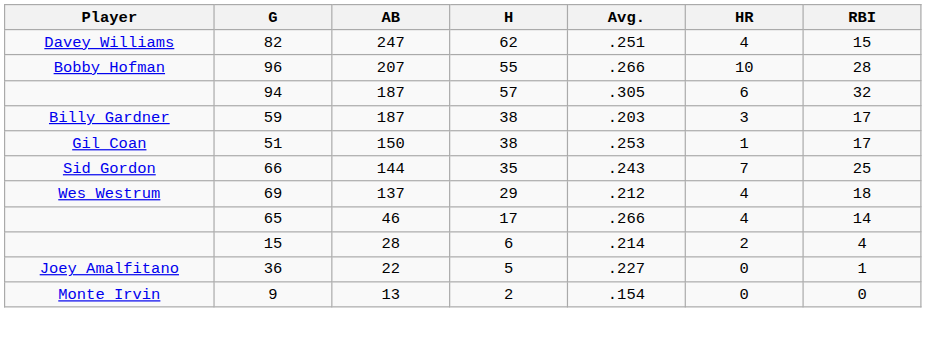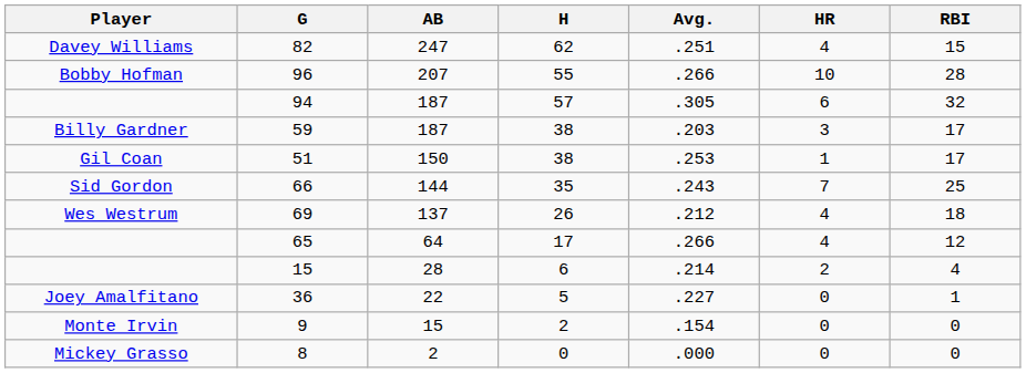 <table class="wikitable sortable">
 <tr>
 <th bgcolor="#DDDDFF" width="16%">Player</th>
 <th bgcolor="#DDDDFF" width="9%">G</th>
 <th bgcolor="#DDDDFF" width="9%">AB</th>
 <th bgcolor="#DDDDFF" width="9%">H</th>
 <th bgcolor="#DDDDFF" width="9%">Avg.</th>
 <th bgcolor="#DDDDFF" width="9%">HR</th>
 <th bgcolor="#DDDDFF" width="9%">RBI</th>
 </tr>
 <tr align="center">
 <td><a href='#'>Davey Williams</a></td>
 <td>82</td>
 <td>247</td>
 <td>62</td>
 <td>.251</td>
 <td>4</td>
 <td>15</td>
 </tr>
 <tr align=center>
 <td><a href='#'>Bobby Hofman</a></td>
 <td>96</td>
 <td>207</td>
 <td>55</td>
 <td>.266</td>
 <td>10</td>
 <td>28</td>
 </tr>
 <tr align=center>
 <td></td>
 <td>94</td>
 <td>187</td>
 <td>57</td>
 <td>.305</td>
 <td>6</td>
 <td>32</td>
 </tr>
 <tr align="center">
 <td><a href='#'>Billy Gardner</a></td>
 <td>59</td>
 <td>187</td>
 <td>38</td>
 <td>.203</td>
 <td>3</td>
 <td>17</td>
 </tr>
 <tr align=center>
 <td><a href='#'>Gil Coan</a></td>
 <td>51</td>
 <td>150</td>
 <td>38</td>
 <td>.253</td>
 <td>1</td>
 <td>17</td>
 </tr>
 <tr align=center>
 <td><a href='#'>Sid Gordon</a></td>
 <td>66</td>
 <td>144</td>
 <td>35</td>
 <td>.243</td>
 <td>7</td>
 <td>25</td>
 </tr>
 <tr align=center>
 <td><a href='#'>Wes Westrum</a></td>
 <td>69</td>
 <td>137</td>
-<td>29</td>
+<td>26</td>
 <td>.212</td>
 <td>4</td>
 <td>18</td>
 </tr>
 <tr align=center>
 <td></td>
 <td>65</td>
-<td>46</td>
+<td>64</td>
 <td>17</td>
 <td>.266</td>
 <td>4</td>
-<td>14</td>
+<td>12</td>
 </tr>
 <tr align="center">
 <td></td>
 <td>15</td>
 <td>28</td>
 <td>6</td>
 <td>.214</td>
 <td>2</td>
 <td>4</td>
 </tr>
 <tr align="center">
 <td><a href='#'>Joey Amalfitano</a></td>
 <td>36</td>
 <td>22</td>
 <td>5</td>
 <td>.227</td>
 <td>0</td>
 <td>1</td>
 </tr>
 <tr align=center>
 <td><a href='#'>Monte Irvin</a></td>
 <td>9</td>
-<td>13</td>
+<td>15</td>
 <td>2</td>
 <td>.154</td>
 <td>0</td>
 <td>0</td>
 </tr>
+<tr align=center>
+<td><a href='#'>Mickey Grasso</a></td>
+<td>8</td>
+<td>2</td>
+<td>0</td>
+<td>.000</td>
+<td>0</td>
+<td>0</td>
+</tr>
 </table>
